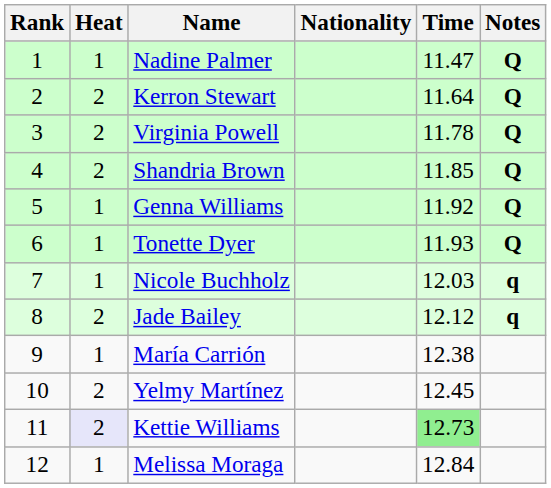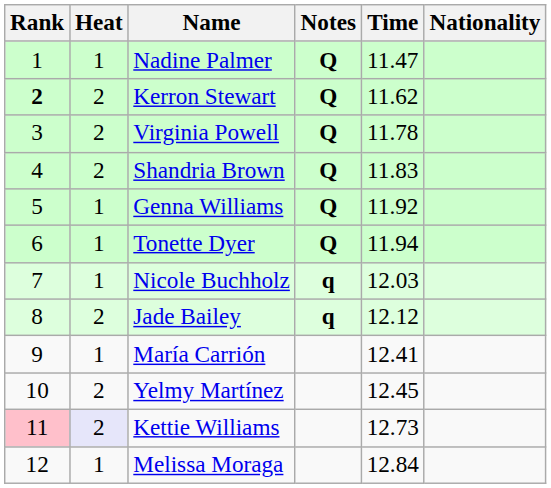 <table class="wikitable sortable" style="text-align:center">
 <tr>
 <th>Rank</th>
 <th>Heat</th>
 <th>Name</th>
+<th>Notes</th>
+<th>Time</th>
 <th>Nationality</th>
-<th>Time</th>
-<th>Notes</th>
 </tr>
 <tr bgcolor=ccffcc>
 <td align=center>1</td>
 <td align=center>1</td>
 <td align=left><a href='#'>Nadine Palmer</a></td>
+<td><strong>Q</strong></td>
+<td>11.47</td>
 <td align=left></td>
-<td>11.47</td>
-<td><strong>Q</strong></td>
 </tr>
 <tr bgcolor=ccffcc>
-<td align=center>2</td>
+<td align=center><strong>2</strong></td>
 <td align=center>2</td>
 <td align=left><a href='#'>Kerron Stewart</a></td>
+<td><strong>Q</strong></td>
+<td>11.62</td>
 <td align=left></td>
-<td>11.64</td>
-<td><strong>Q</strong></td>
 </tr>
 <tr bgcolor=ccffcc>
 <td align=center>3</td>
 <td align=center>2</td>
 <td align=left><a href='#'>Virginia Powell</a></td>
+<td><strong>Q</strong></td>
+<td>11.78</td>
 <td align=left></td>
-<td>11.78</td>
-<td><strong>Q</strong></td>
 </tr>
 <tr bgcolor=ccffcc>
 <td align=center>4</td>
 <td align=center>2</td>
 <td align=left><a href='#'>Shandria Brown</a></td>
+<td><strong>Q</strong></td>
+<td>11.83</td>
 <td align=left></td>
-<td>11.85</td>
-<td><strong>Q</strong></td>
 </tr>
 <tr bgcolor=ccffcc>
 <td align=center>5</td>
 <td align=center>1</td>
 <td align=left><a href='#'>Genna Williams</a></td>
+<td><strong>Q</strong></td>
+<td>11.92</td>
 <td align=left></td>
-<td>11.92</td>
-<td><strong>Q</strong></td>
 </tr>
 <tr bgcolor=ccffcc>
 <td align=center>6</td>
 <td align=center>1</td>
 <td align=left><a href='#'>Tonette Dyer</a></td>
+<td><strong>Q</strong></td>
+<td>11.94</td>
 <td align=left></td>
-<td>11.93</td>
-<td><strong>Q</strong></td>
 </tr>
 <tr bgcolor=ddffdd>
 <td align=center>7</td>
 <td align=center>1</td>
 <td align=left><a href='#'>Nicole Buchholz</a></td>
+<td><strong>q</strong></td>
+<td>12.03</td>
 <td align=left></td>
-<td>12.03</td>
-<td><strong>q</strong></td>
 </tr>
 <tr bgcolor=ddffdd>
 <td align=center>8</td>
 <td align=center>2</td>
 <td align=left><a href='#'>Jade Bailey</a></td>
+<td><strong>q</strong></td>
+<td>12.12</td>
 <td align=left></td>
-<td>12.12</td>
-<td><strong>q</strong></td>
 </tr>
 <tr>
 <td align=center>9</td>
 <td align=center>1</td>
 <td align=left><a href='#'>María Carrión</a></td>
+<td></td>
+<td>12.41</td>
 <td align=left></td>
-<td>12.38</td>
-<td></td>
 </tr>
 <tr>
 <td align=center>10</td>
 <td align=center>2</td>
 <td align=left><a href='#'>Yelmy Martínez</a></td>
+<td></td>
+<td>12.45</td>
 <td align=left></td>
-<td>12.45</td>
-<td></td>
 </tr>
 <tr>
-<td align=center>11</td>
+<td align=center style="background: pink;">11</td>
 <td align=center style="background: lavender;">2</td>
 <td align=left><a href='#'>Kettie Williams</a></td>
+<td></td>
+<td>12.73</td>
 <td align=left></td>
-<td style="background: lightgreen;">12.73</td>
-<td></td>
 </tr>
 <tr>
 <td align=center>12</td>
 <td align=center>1</td>
 <td align=left><a href='#'>Melissa Moraga</a></td>
+<td></td>
+<td>12.84</td>
 <td align=left></td>
-<td>12.84</td>
-<td></td>
 </tr>
 </table>
